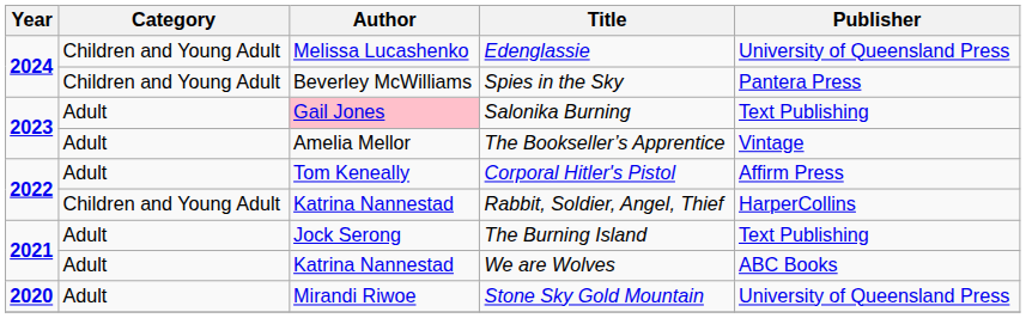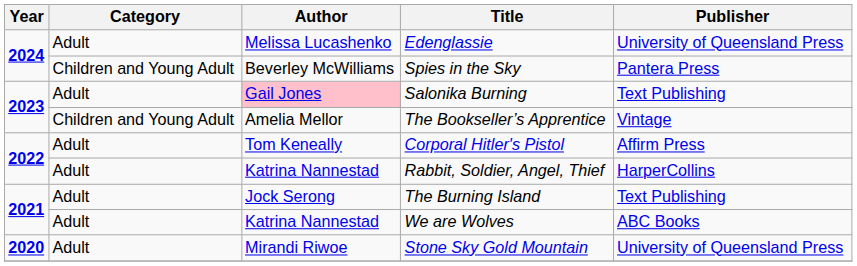 <table class="wikitable" width=95%>
 <tr>
 <th>Year</th>
 <th>Category</th>
 <th>Author</th>
 <th>Title</th>
 <th>Publisher</th>
 </tr>
 <tr>
 <td rowspan="2"><strong><a href='#'>2024</a></strong></td>
-<td>Children and Young Adult</td>
+<td>Adult</td>
 <td><a href='#'>Melissa Lucashenko</a></td>
 <td><em><a href='#'>Edenglassie</a></em></td>
 <td><a href='#'>University of Queensland Press</a></td>
 </tr>
 <tr>
 <td>Children and Young Adult</td>
 <td>Beverley McWilliams</td>
 <td><em>Spies in the Sky</em></td>
 <td><a href='#'>Pantera Press</a></td>
 </tr>
 <tr>
 <td rowspan="2"><strong><a href='#'>2023</a></strong></td>
 <td>Adult</td>
 <td style="background: pink;"><a href='#'>Gail Jones</a></td>
 <td><em>Salonika Burning</em></td>
 <td><a href='#'>Text Publishing</a></td>
 </tr>
 <tr>
-<td>Adult</td>
+<td>Children and Young Adult</td>
 <td>Amelia Mellor</td>
 <td><em>The Bookseller’s Apprentice</em></td>
 <td><a href='#'>Vintage</a></td>
 </tr>
 <tr>
 <td rowspan="2"><strong><a href='#'>2022</a></strong></td>
 <td>Adult</td>
 <td><a href='#'>Tom Keneally</a></td>
 <td><em><a href='#'>Corporal Hitler's Pistol</a></em></td>
 <td><a href='#'>Affirm Press</a></td>
 </tr>
 <tr>
-<td>Children and Young Adult</td>
+<td>Adult</td>
 <td><a href='#'>Katrina Nannestad</a></td>
 <td><em>Rabbit, Soldier, Angel, Thief</em></td>
 <td><a href='#'>HarperCollins</a></td>
 </tr>
 <tr>
 <td rowspan="2"><strong><a href='#'>2021</a></strong></td>
 <td>Adult</td>
 <td><a href='#'>Jock Serong</a></td>
 <td><em>The Burning Island</em></td>
 <td><a href='#'>Text Publishing</a></td>
 </tr>
 <tr>
 <td>Adult</td>
 <td><a href='#'>Katrina Nannestad</a></td>
 <td><em>We are Wolves</em></td>
 <td><a href='#'>ABC Books</a></td>
 </tr>
 <tr>
 <td><strong><a href='#'>2020</a></strong></td>
 <td>Adult</td>
 <td><a href='#'>Mirandi Riwoe</a></td>
 <td><em><a href='#'>Stone Sky Gold Mountain</a></em></td>
 <td><a href='#'>University of Queensland Press</a></td>
 </tr>
 <tr>
 </tr>
 </table>
